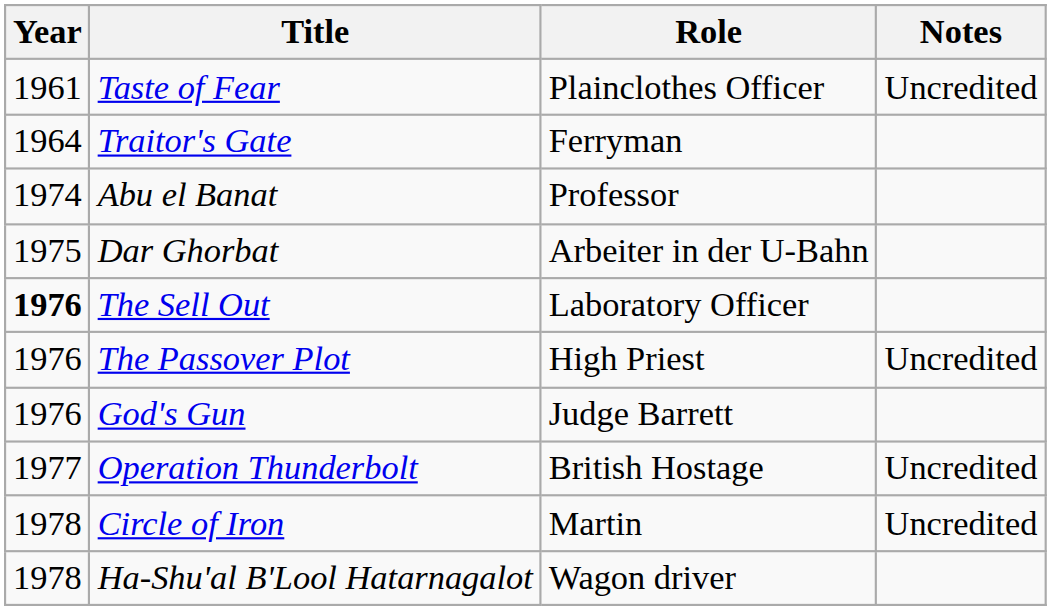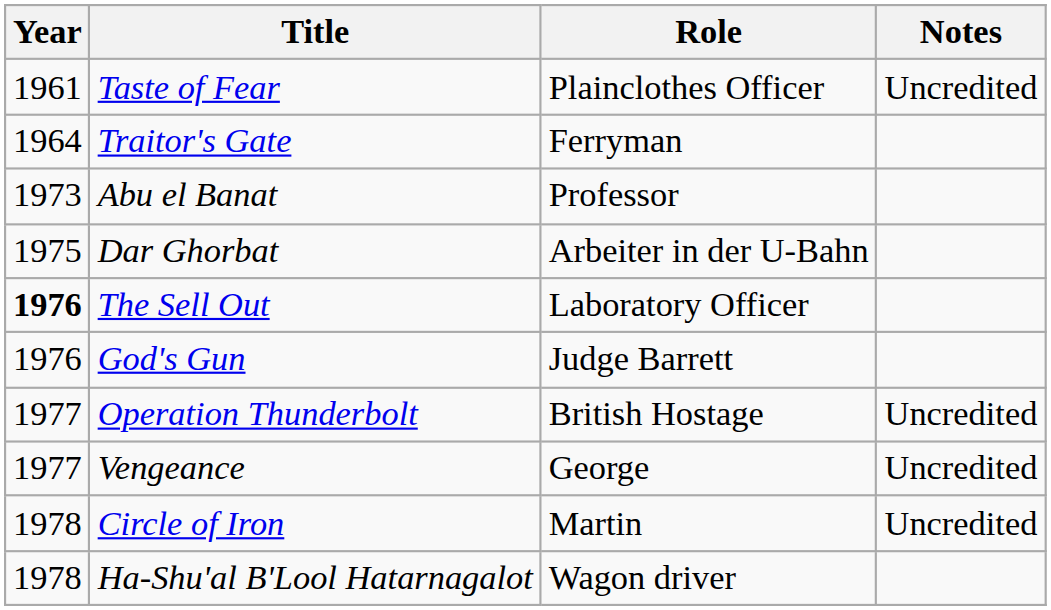 <table class="wikitable">
 <tr>
 <th>Year</th>
 <th>Title</th>
 <th>Role</th>
 <th>Notes</th>
 </tr>
 <tr>
 <td>1961</td>
 <td><em><a href='#'>Taste of Fear</a></em></td>
 <td>Plainclothes Officer</td>
 <td>Uncredited</td>
 </tr>
 <tr>
 <td>1964</td>
 <td><em><a href='#'>Traitor's Gate</a></em></td>
 <td>Ferryman</td>
 <td></td>
 </tr>
 <tr>
-<td>1974</td>
+<td>1973</td>
 <td><em>Abu el Banat</em></td>
 <td>Professor</td>
 <td></td>
 </tr>
 <tr>
 <td>1975</td>
 <td><em>Dar Ghorbat</em></td>
 <td>Arbeiter in der U-Bahn</td>
 <td></td>
 </tr>
 <tr>
 <td><strong>1976</strong></td>
 <td><em><a href='#'>The Sell Out</a></em></td>
 <td>Laboratory Officer</td>
 <td></td>
 </tr>
 <tr>
 <td>1976</td>
-<td><em><a href='#'>The Passover Plot</a></em></td>
-<td>High Priest</td>
-<td>Uncredited</td>
-</tr>
-<tr>
-<td>1976</td>
 <td><em><a href='#'>God's Gun</a></em></td>
 <td>Judge Barrett</td>
 <td></td>
 </tr>
 <tr>
 <td>1977</td>
 <td><em><a href='#'>Operation Thunderbolt</a></em></td>
 <td>British Hostage</td>
+<td>Uncredited</td>
+</tr>
+<tr>
+<td>1977</td>
+<td><em>Vengeance</em></td>
+<td>George</td>
 <td>Uncredited</td>
 </tr>
 <tr>
 <td>1978</td>
 <td><em><a href='#'>Circle of Iron</a></em></td>
 <td>Martin</td>
 <td>Uncredited</td>
 </tr>
 <tr>
 <td>1978</td>
 <td><em>Ha-Shu'al B'Lool Hatarnagalot</em></td>
 <td>Wagon driver</td>
 <td></td>
 </tr>
 </table>
